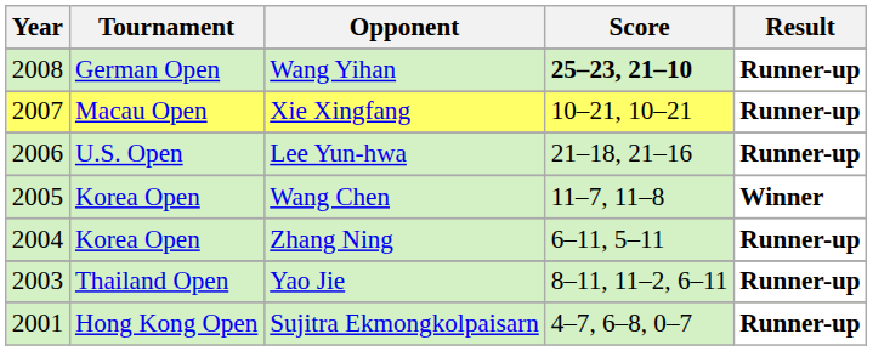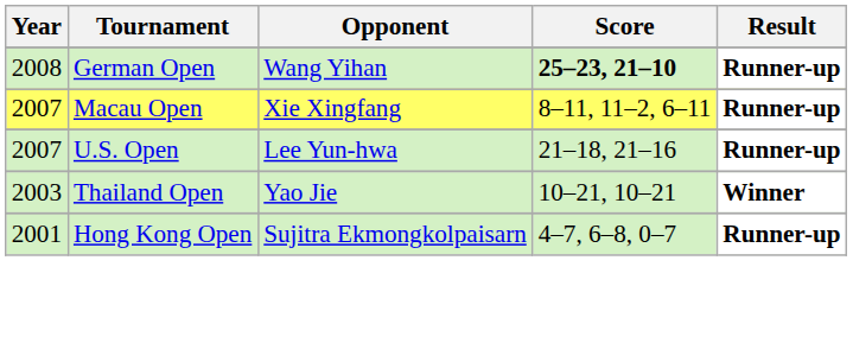 <table class="sortable wikitable" style="font-size: 90%;">
 <tr>
 <th>Year</th>
 <th>Tournament</th>
 <th>Opponent</th>
 <th>Score</th>
 <th>Result</th>
 </tr>
 <tr>
 </tr>
 <tr style="background:#D4F1C5">
 <td align="center">2008</td>
 <td align="left"><a href='#'>German Open</a></td>
 <td align="left"> <a href='#'>Wang Yihan</a></td>
 <td align="left"><strong>25–23, 21–10</strong></td>
 <td style="text-align:left; background:white"> <strong>Runner-up</strong></td>
 </tr>
 <tr>
 </tr>
 <tr style="background:#FFFF67">
 <td align="center">2007</td>
 <td align="left"><a href='#'>Macau Open</a></td>
 <td align="left"> <a href='#'>Xie Xingfang</a></td>
-<td align="left">10–21, 10–21</td>
+<td align="left">8–11, 11–2, 6–11</td>
 <td style="text-align:left; background:white"> <strong>Runner-up</strong></td>
 </tr>
 <tr>
 </tr>
 <tr style="background:#D4F1C5">
-<td align="center">2006</td>
+<td align="center">2007</td>
 <td align="left"><a href='#'>U.S. Open</a></td>
 <td align="left"> <a href='#'>Lee Yun-hwa</a></td>
 <td align="left">21–18, 21–16</td>
 <td style="text-align:left; background:white"> <strong>Runner-up</strong></td>
 </tr>
 <tr>
 </tr>
-<tr style="background:#D4F1C5">
-<td align="center">2005</td>
-<td align="left"><a href='#'>Korea Open</a></td>
-<td align="left"> <a href='#'>Wang Chen</a></td>
-<td align="left">11–7, 11–8</td>
-<td style="text-align:left; background:white"> <strong>Winner</strong></td>
-</tr>
 <tr>
-</tr>
-<tr style="background:#D4F1C5">
-<td align="center">2004</td>
-<td align="left"><a href='#'>Korea Open</a></td>
-<td align="left"> <a href='#'>Zhang Ning</a></td>
-<td align="left">6–11, 5–11</td>
-<td style="text-align:left; background:white"> <strong>Runner-up</strong></td>
 </tr>
 <tr>
 </tr>
 <tr style="background:#D4F1C5">
 <td align="center">2003</td>
 <td align="left"><a href='#'>Thailand Open</a></td>
 <td align="left"> <a href='#'>Yao Jie</a></td>
-<td align="left">8–11, 11–2, 6–11</td>
-<td style="text-align:left; background:white"> <strong>Runner-up</strong></td>
+<td align="left">10–21, 10–21</td>
+<td style="text-align:left; background:white"> <strong>Winner</strong></td>
 </tr>
 <tr>
 </tr>
 <tr style="background:#D4F1C5">
 <td align="center">2001</td>
 <td align="left"><a href='#'>Hong Kong Open</a></td>
 <td align="left"> <a href='#'>Sujitra Ekmongkolpaisarn</a></td>
 <td align="left">4–7, 6–8, 0–7</td>
 <td style="text-align:left; background:white"> <strong>Runner-up</strong></td>
 </tr>
 </table>
